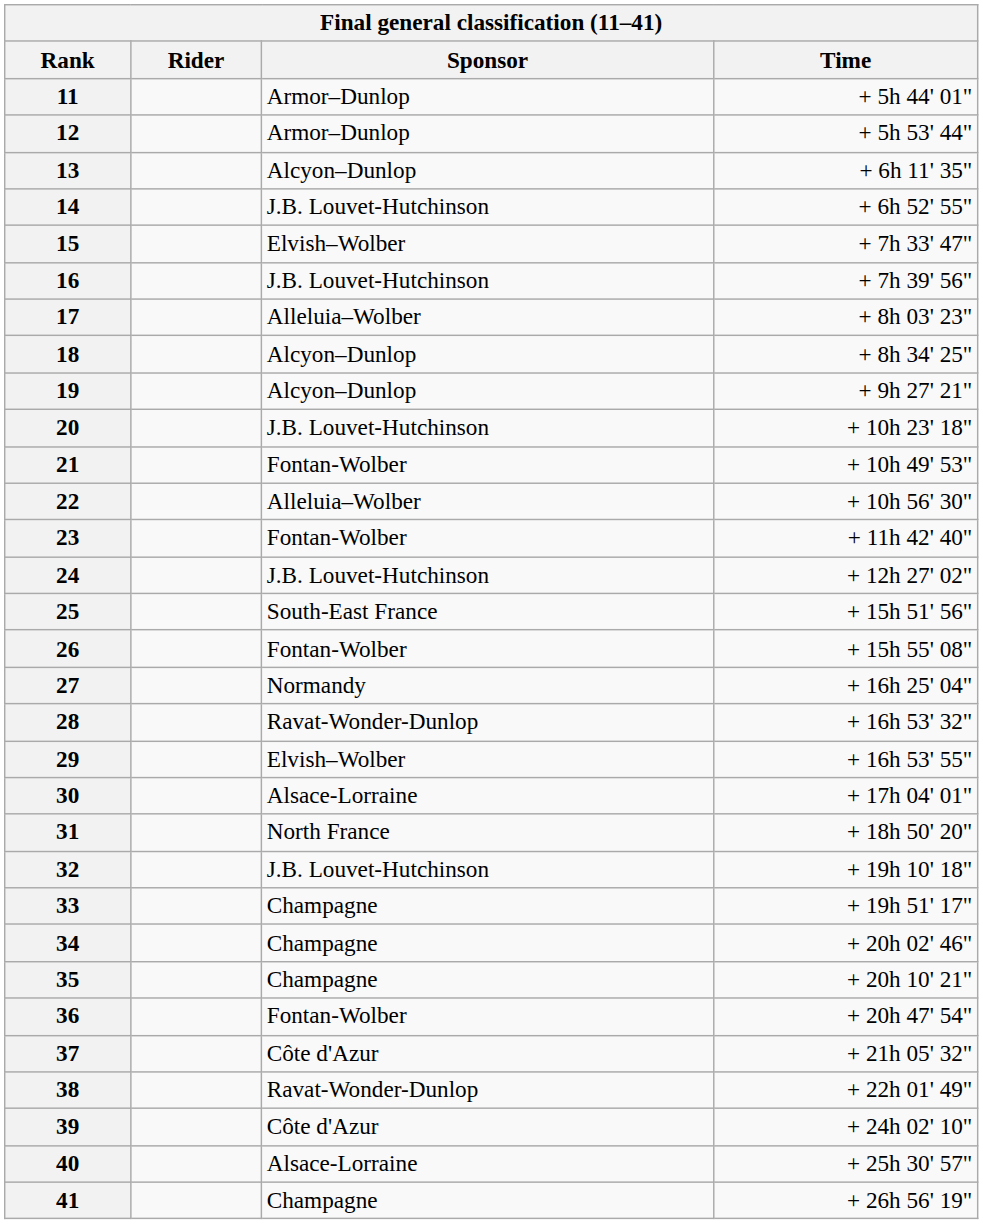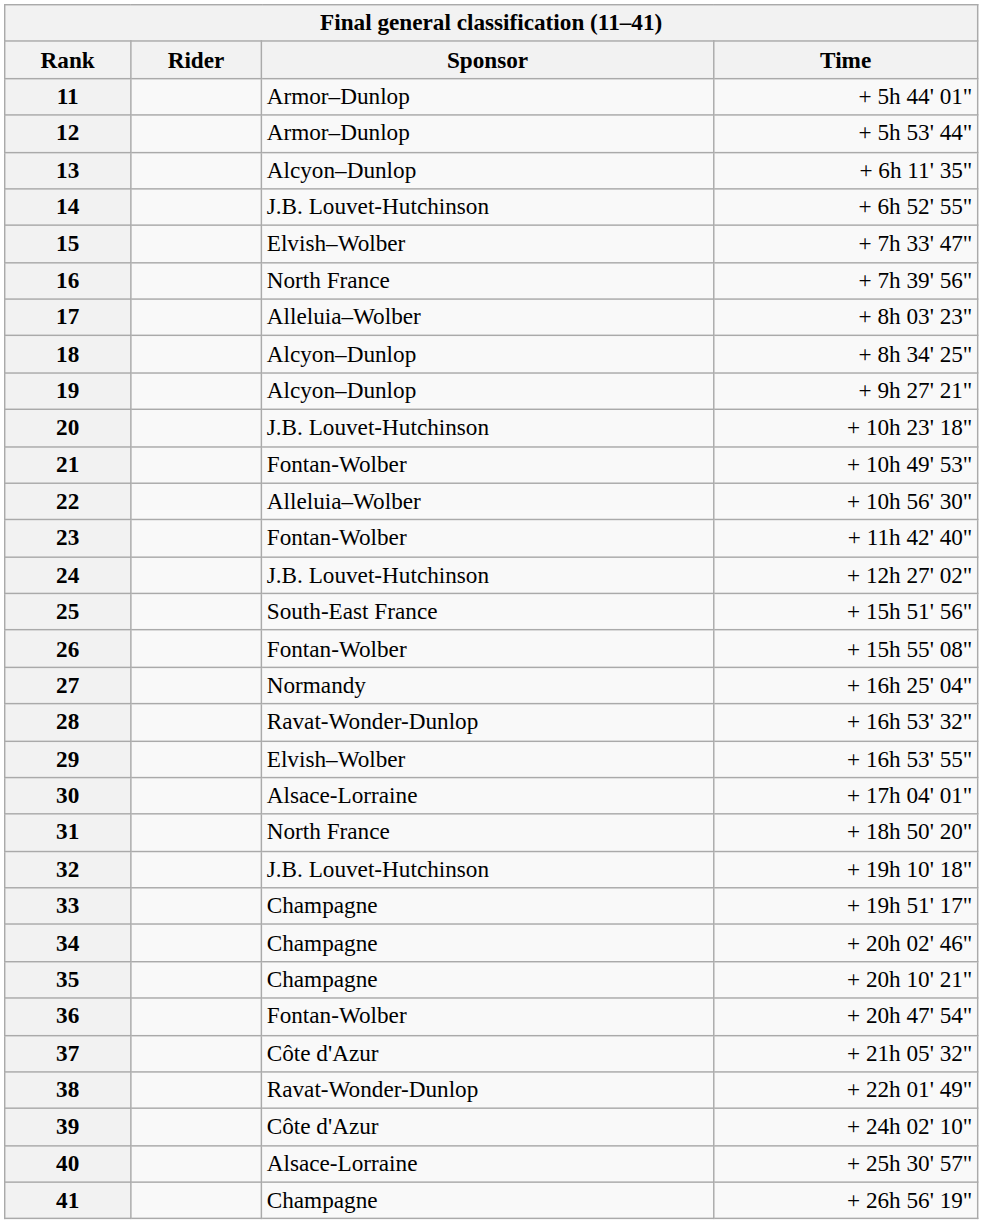 <table class="collapsible collapsed wikitable" style="width:42em;margin-top:-1px;">
 <tr>
 <th scope="col" colspan="4">Final general classification (11–41)</th>
 </tr>
 <tr>
 <th scope="col">Rank</th>
 <th scope="col">Rider</th>
 <th scope="col">Sponsor</th>
 <th scope="col">Time</th>
 </tr>
 <tr>
 <th scope="row">11</th>
 <td></td>
 <td>Armor–Dunlop</td>
 <td style="text-align:right;">+ 5h 44' 01"</td>
 </tr>
 <tr>
 <th scope="row">12</th>
 <td></td>
 <td>Armor–Dunlop</td>
 <td style="text-align:right;">+ 5h 53' 44"</td>
 </tr>
 <tr>
 <th scope="row">13</th>
 <td></td>
 <td>Alcyon–Dunlop</td>
 <td style="text-align:right;">+ 6h 11' 35"</td>
 </tr>
 <tr>
 <th scope="row">14</th>
 <td></td>
 <td>J.B. Louvet-Hutchinson</td>
 <td style="text-align:right;">+ 6h 52' 55"</td>
 </tr>
 <tr>
 <th scope="row">15</th>
 <td></td>
 <td>Elvish–Wolber</td>
 <td style="text-align:right;">+ 7h 33' 47"</td>
 </tr>
 <tr>
 <th scope="row">16</th>
 <td></td>
-<td>J.B. Louvet-Hutchinson</td>
+<td>North France</td>
 <td style="text-align:right;">+ 7h 39' 56"</td>
 </tr>
 <tr>
 <th scope="row">17</th>
 <td></td>
 <td>Alleluia–Wolber</td>
 <td style="text-align:right;">+ 8h 03' 23"</td>
 </tr>
 <tr>
 <th scope="row">18</th>
 <td></td>
 <td>Alcyon–Dunlop</td>
 <td style="text-align:right;">+ 8h 34' 25"</td>
 </tr>
 <tr>
 <th scope="row">19</th>
 <td></td>
 <td>Alcyon–Dunlop</td>
 <td style="text-align:right;">+ 9h 27' 21"</td>
 </tr>
 <tr>
 <th scope="row">20</th>
 <td></td>
 <td>J.B. Louvet-Hutchinson</td>
 <td style="text-align:right;">+ 10h 23' 18"</td>
 </tr>
 <tr>
 <th scope="row">21</th>
 <td></td>
 <td>Fontan-Wolber</td>
 <td style="text-align:right;">+ 10h 49' 53"</td>
 </tr>
 <tr>
 <th scope="row">22</th>
 <td></td>
 <td>Alleluia–Wolber</td>
 <td style="text-align:right;">+ 10h 56' 30"</td>
 </tr>
 <tr>
 <th scope="row">23</th>
 <td></td>
 <td>Fontan-Wolber</td>
 <td style="text-align:right;">+ 11h 42' 40"</td>
 </tr>
 <tr>
 <th scope="row">24</th>
 <td></td>
 <td>J.B. Louvet-Hutchinson</td>
 <td style="text-align:right;">+ 12h 27' 02"</td>
 </tr>
 <tr>
 <th scope="row">25</th>
 <td></td>
 <td>South-East France</td>
 <td style="text-align:right;">+ 15h 51' 56"</td>
 </tr>
 <tr>
 <th scope="row">26</th>
 <td></td>
 <td>Fontan-Wolber</td>
 <td style="text-align:right;">+ 15h 55' 08"</td>
 </tr>
 <tr>
 <th scope="row">27</th>
 <td></td>
 <td>Normandy</td>
 <td style="text-align:right;">+ 16h 25' 04"</td>
 </tr>
 <tr>
 <th scope="row">28</th>
 <td></td>
 <td>Ravat-Wonder-Dunlop</td>
 <td style="text-align:right;">+ 16h 53' 32"</td>
 </tr>
 <tr>
 <th scope="row">29</th>
 <td></td>
 <td>Elvish–Wolber</td>
 <td style="text-align:right;">+ 16h 53' 55"</td>
 </tr>
 <tr>
 <th scope="row">30</th>
 <td></td>
 <td>Alsace-Lorraine</td>
 <td style="text-align:right;">+ 17h 04' 01"</td>
 </tr>
 <tr>
 <th scope="row">31</th>
 <td></td>
 <td>North France</td>
 <td style="text-align:right;">+ 18h 50' 20"</td>
 </tr>
 <tr>
 <th scope="row">32</th>
 <td></td>
 <td>J.B. Louvet-Hutchinson</td>
 <td style="text-align:right;">+ 19h 10' 18"</td>
 </tr>
 <tr>
 <th scope="row">33</th>
 <td></td>
 <td>Champagne</td>
 <td style="text-align:right;">+ 19h 51' 17"</td>
 </tr>
 <tr>
 <th scope="row">34</th>
 <td></td>
 <td>Champagne</td>
 <td style="text-align:right;">+ 20h 02' 46"</td>
 </tr>
 <tr>
 <th scope="row">35</th>
 <td></td>
 <td>Champagne</td>
 <td style="text-align:right;">+ 20h 10' 21"</td>
 </tr>
 <tr>
 <th scope="row">36</th>
 <td></td>
 <td>Fontan-Wolber</td>
 <td style="text-align:right;">+ 20h 47' 54"</td>
 </tr>
 <tr>
 <th scope="row">37</th>
 <td></td>
 <td>Côte d'Azur</td>
 <td style="text-align:right;">+ 21h 05' 32"</td>
 </tr>
 <tr>
 <th scope="row">38</th>
 <td></td>
 <td>Ravat-Wonder-Dunlop</td>
 <td style="text-align:right;">+ 22h 01' 49"</td>
 </tr>
 <tr>
 <th scope="row">39</th>
 <td></td>
 <td>Côte d'Azur</td>
 <td style="text-align:right;">+ 24h 02' 10"</td>
 </tr>
 <tr>
 <th scope="row">40</th>
 <td></td>
 <td>Alsace-Lorraine</td>
 <td style="text-align:right;">+ 25h 30' 57"</td>
 </tr>
 <tr>
 <th scope="row">41</th>
 <td></td>
 <td>Champagne</td>
 <td style="text-align:right;">+ 26h 56' 19"</td>
 </tr>
 </table>
